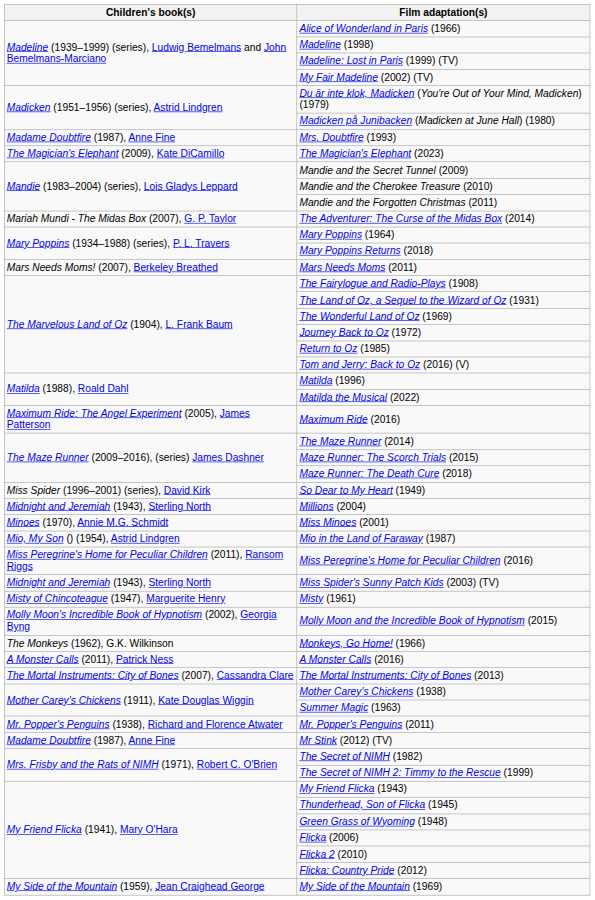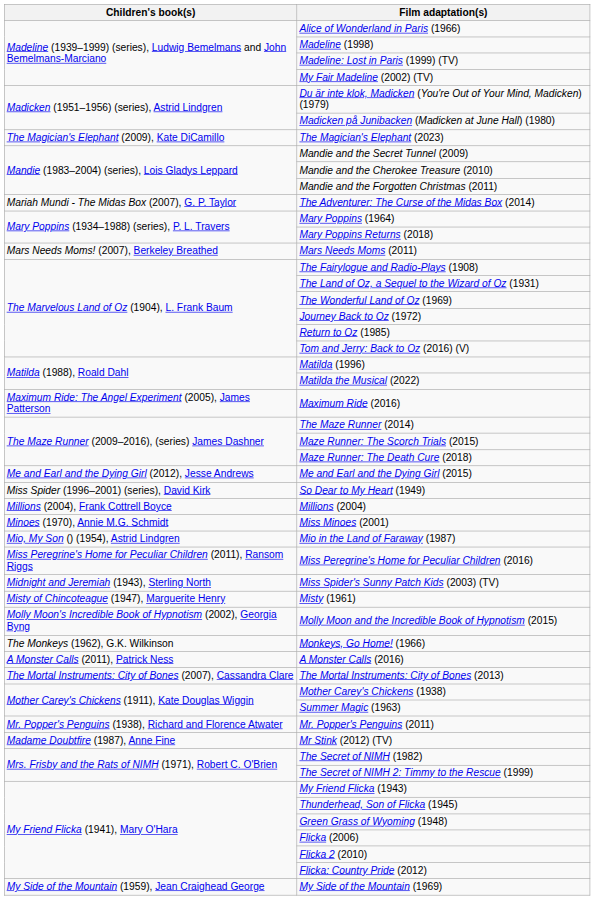 <table class="wikitable">
 <tr>
 <th width="450">Children's book(s)</th>
 <th width="450">Film adaptation(s)</th>
 </tr>
 <tr>
 <td rowspan="4"><em><a href='#'>Madeline</a></em> (1939–1999) (series), <a href='#'>Ludwig Bemelmans</a> and <a href='#'>John Bemelmans-Marciano</a></td>
 <td><em><a href='#'>Alice of Wonderland in Paris</a></em> (1966)</td>
 </tr>
 <tr>
 <td><em><a href='#'>Madeline</a></em> (1998)</td>
 </tr>
 <tr>
 <td><em><a href='#'>Madeline: Lost in Paris</a></em> (1999) (TV)</td>
 </tr>
 <tr>
 <td><em><a href='#'>My Fair Madeline</a></em> (2002) (TV)</td>
 </tr>
 <tr>
 <td rowspan="2"><em><a href='#'>Madicken</a></em> (1951–1956) (series), <a href='#'>Astrid Lindgren</a></td>
 <td><em><a href='#'>Du är inte klok, Madicken</a></em> (<em>You're Out of Your Mind, Madicken</em>) (1979)</td>
 </tr>
 <tr>
 <td><em><a href='#'>Madicken på Junibacken</a></em> (<em>Madicken at June Hall</em>) (1980)</td>
-</tr>
-<tr>
-<td><em><a href='#'>Madame Doubtfire</a></em> (1987), <a href='#'>Anne Fine</a></td>
-<td><em><a href='#'>Mrs. Doubtfire</a></em> (1993)</td>
 </tr>
 <tr>
 <td><em><a href='#'>The Magician's Elephant</a></em> (2009), <a href='#'>Kate DiCamillo</a></td>
 <td><em><a href='#'>The Magician's Elephant</a></em> (2023)</td>
 </tr>
 <tr>
 <td rowspan="3"><em><a href='#'>Mandie</a></em> (1983–2004) (series), <a href='#'>Lois Gladys Leppard</a></td>
 <td><em>Mandie and the Secret Tunnel</em> (2009)</td>
 </tr>
 <tr>
 <td><em>Mandie and the Cherokee Treasure</em> (2010)</td>
 </tr>
 <tr>
 <td><em>Mandie and the Forgotten Christmas</em> (2011)</td>
 </tr>
 <tr>
 <td><em>Mariah Mundi - The Midas Box</em> (2007), <a href='#'>G. P. Taylor</a></td>
 <td><em><a href='#'>The Adventurer: The Curse of the Midas Box</a></em> (2014)</td>
 </tr>
 <tr>
 <td rowspan="2"><em><a href='#'>Mary Poppins</a></em> (1934–1988) (series), <a href='#'>P. L. Travers</a></td>
 <td><em><a href='#'>Mary Poppins</a></em> (1964)</td>
 </tr>
 <tr>
 <td><em><a href='#'>Mary Poppins Returns</a></em> (2018)</td>
 </tr>
 <tr>
 <td><em>Mars Needs Moms!</em> (2007), <a href='#'>Berkeley Breathed</a></td>
 <td><em><a href='#'>Mars Needs Moms</a></em> (2011)</td>
 </tr>
 <tr>
 <td rowspan="6"><em><a href='#'>The Marvelous Land of Oz</a></em> (1904), <a href='#'>L. Frank Baum</a></td>
 <td><em><a href='#'>The Fairylogue and Radio-Plays</a></em> (1908)</td>
 </tr>
 <tr>
 <td><em><a href='#'>The Land of Oz, a Sequel to the Wizard of Oz</a></em> (1931)</td>
 </tr>
 <tr>
 <td><em><a href='#'>The Wonderful Land of Oz</a></em> (1969)</td>
 </tr>
 <tr>
 <td><em><a href='#'>Journey Back to Oz</a></em> (1972)</td>
 </tr>
 <tr>
 <td><em><a href='#'>Return to Oz</a></em> (1985)</td>
 </tr>
 <tr>
 <td><em><a href='#'>Tom and Jerry: Back to Oz</a></em> (2016) (V)</td>
 </tr>
 <tr>
 <td rowspan="2"><em><a href='#'>Matilda</a></em> (1988), <a href='#'>Roald Dahl</a></td>
 <td><em><a href='#'>Matilda</a></em> (1996)</td>
 </tr>
 <tr>
 <td><em><a href='#'>Matilda the Musical</a></em> (2022)</td>
 </tr>
 <tr>
 <td><em><a href='#'>Maximum Ride: The Angel Experiment</a></em> (2005), <a href='#'>James Patterson</a></td>
 <td><em><a href='#'>Maximum Ride</a></em> (2016)</td>
 </tr>
 <tr>
 <td rowspan="3"><em><a href='#'>The Maze Runner</a></em> (2009–2016), (series) <a href='#'>James Dashner</a></td>
 <td><em><a href='#'>The Maze Runner</a></em> (2014)</td>
 </tr>
 <tr>
 <td><em><a href='#'>Maze Runner: The Scorch Trials</a></em> (2015)</td>
 </tr>
 <tr>
 <td><em><a href='#'>Maze Runner: The Death Cure</a></em> (2018)</td>
 </tr>
 <tr>
+<td><em><a href='#'>Me and Earl and the Dying Girl</a></em> (2012), <a href='#'>Jesse Andrews</a></td>
+<td><em><a href='#'>Me and Earl and the Dying Girl</a></em> (2015)</td>
+</tr>
+<tr>
 <td><em>Miss Spider</em> (1996–2001) (series), <a href='#'>David Kirk</a></td>
 <td><em><a href='#'>So Dear to My Heart</a></em> (1949)</td>
 </tr>
 <tr>
-<td><em><a href='#'>Midnight and Jeremiah</a></em> (1943), <a href='#'>Sterling North</a></td>
+<td><em><a href='#'>Millions</a></em> (2004), <a href='#'>Frank Cottrell Boyce</a></td>
 <td><em><a href='#'>Millions</a></em> (2004)</td>
 </tr>
 <tr>
 <td><em><a href='#'>Minoes</a></em> (1970), <a href='#'>Annie M.G. Schmidt</a></td>
 <td><em><a href='#'>Miss Minoes</a></em> (2001)</td>
 </tr>
 <tr>
 <td><em><a href='#'>Mio, My Son</a></em> () (1954), <a href='#'>Astrid Lindgren</a></td>
 <td><em><a href='#'>Mio in the Land of Faraway</a></em> (1987)</td>
 </tr>
 <tr>
 <td><em><a href='#'>Miss Peregrine's Home for Peculiar Children</a></em> (2011), <a href='#'>Ransom Riggs</a></td>
 <td><em><a href='#'>Miss Peregrine's Home for Peculiar Children</a></em> (2016)</td>
 </tr>
 <tr>
 <td><em><a href='#'>Midnight and Jeremiah</a></em> (1943), <a href='#'>Sterling North</a></td>
 <td><em><a href='#'>Miss Spider's Sunny Patch Kids</a></em> (2003) (TV)</td>
 </tr>
 <tr>
 <td><em><a href='#'>Misty of Chincoteague</a></em> (1947), <a href='#'>Marguerite Henry</a></td>
 <td><em><a href='#'>Misty</a></em> (1961)</td>
 </tr>
 <tr>
 <td><em><a href='#'>Molly Moon's Incredible Book of Hypnotism</a></em> (2002), <a href='#'>Georgia Byng</a></td>
 <td><em><a href='#'>Molly Moon and the Incredible Book of Hypnotism</a></em> (2015)</td>
 </tr>
 <tr>
 <td><em>The Monkeys</em> (1962), G.K. Wilkinson</td>
 <td><em><a href='#'>Monkeys, Go Home!</a></em> (1966)</td>
 </tr>
 <tr>
 <td><em><a href='#'>A Monster Calls</a></em> (2011), <a href='#'>Patrick Ness</a></td>
 <td><em><a href='#'>A Monster Calls</a></em> (2016)</td>
 </tr>
 <tr>
 <td><em><a href='#'>The Mortal Instruments: City of Bones</a></em> (2007), <a href='#'>Cassandra Clare</a></td>
 <td><em><a href='#'>The Mortal Instruments: City of Bones</a></em> (2013)</td>
 </tr>
 <tr>
 <td rowspan="2"><em><a href='#'>Mother Carey's Chickens</a></em> (1911), <a href='#'>Kate Douglas Wiggin</a></td>
 <td><em><a href='#'>Mother Carey's Chickens</a></em> (1938)</td>
 </tr>
 <tr>
 <td><em><a href='#'>Summer Magic</a></em> (1963)</td>
 </tr>
 <tr>
 <td><em><a href='#'>Mr. Popper's Penguins</a></em> (1938), <a href='#'>Richard and Florence Atwater</a></td>
 <td><em><a href='#'>Mr. Popper's Penguins</a></em> (2011)</td>
 </tr>
 <tr>
 <td><em><a href='#'>Madame Doubtfire</a></em> (1987), <a href='#'>Anne Fine</a></td>
 <td><em><a href='#'>Mr Stink</a></em> (2012) (TV)</td>
 </tr>
 <tr>
 <td rowspan="2"><em><a href='#'>Mrs. Frisby and the Rats of NIMH</a></em> (1971), <a href='#'>Robert C. O'Brien</a></td>
 <td><em><a href='#'>The Secret of NIMH</a></em> (1982)</td>
 </tr>
 <tr>
 <td><em><a href='#'>The Secret of NIMH 2: Timmy to the Rescue</a></em> (1999)</td>
 </tr>
 <tr>
 <td rowspan="6"><em><a href='#'>My Friend Flicka</a></em> (1941), <a href='#'>Mary O'Hara</a></td>
 <td><em><a href='#'>My Friend Flicka</a></em> (1943)</td>
 </tr>
 <tr>
 <td><em><a href='#'>Thunderhead, Son of Flicka</a></em> (1945)</td>
 </tr>
 <tr>
 <td><em><a href='#'>Green Grass of Wyoming</a></em> (1948)</td>
 </tr>
 <tr>
 <td><em><a href='#'>Flicka</a></em> (2006)</td>
 </tr>
 <tr>
 <td><em><a href='#'>Flicka 2</a></em> (2010)</td>
 </tr>
 <tr>
 <td><em><a href='#'>Flicka: Country Pride</a></em> (2012)</td>
 </tr>
 <tr>
 <td><em><a href='#'>My Side of the Mountain</a></em> (1959), <a href='#'>Jean Craighead George</a></td>
 <td><em><a href='#'>My Side of the Mountain</a></em> (1969)</td>
 </tr>
 </table>
